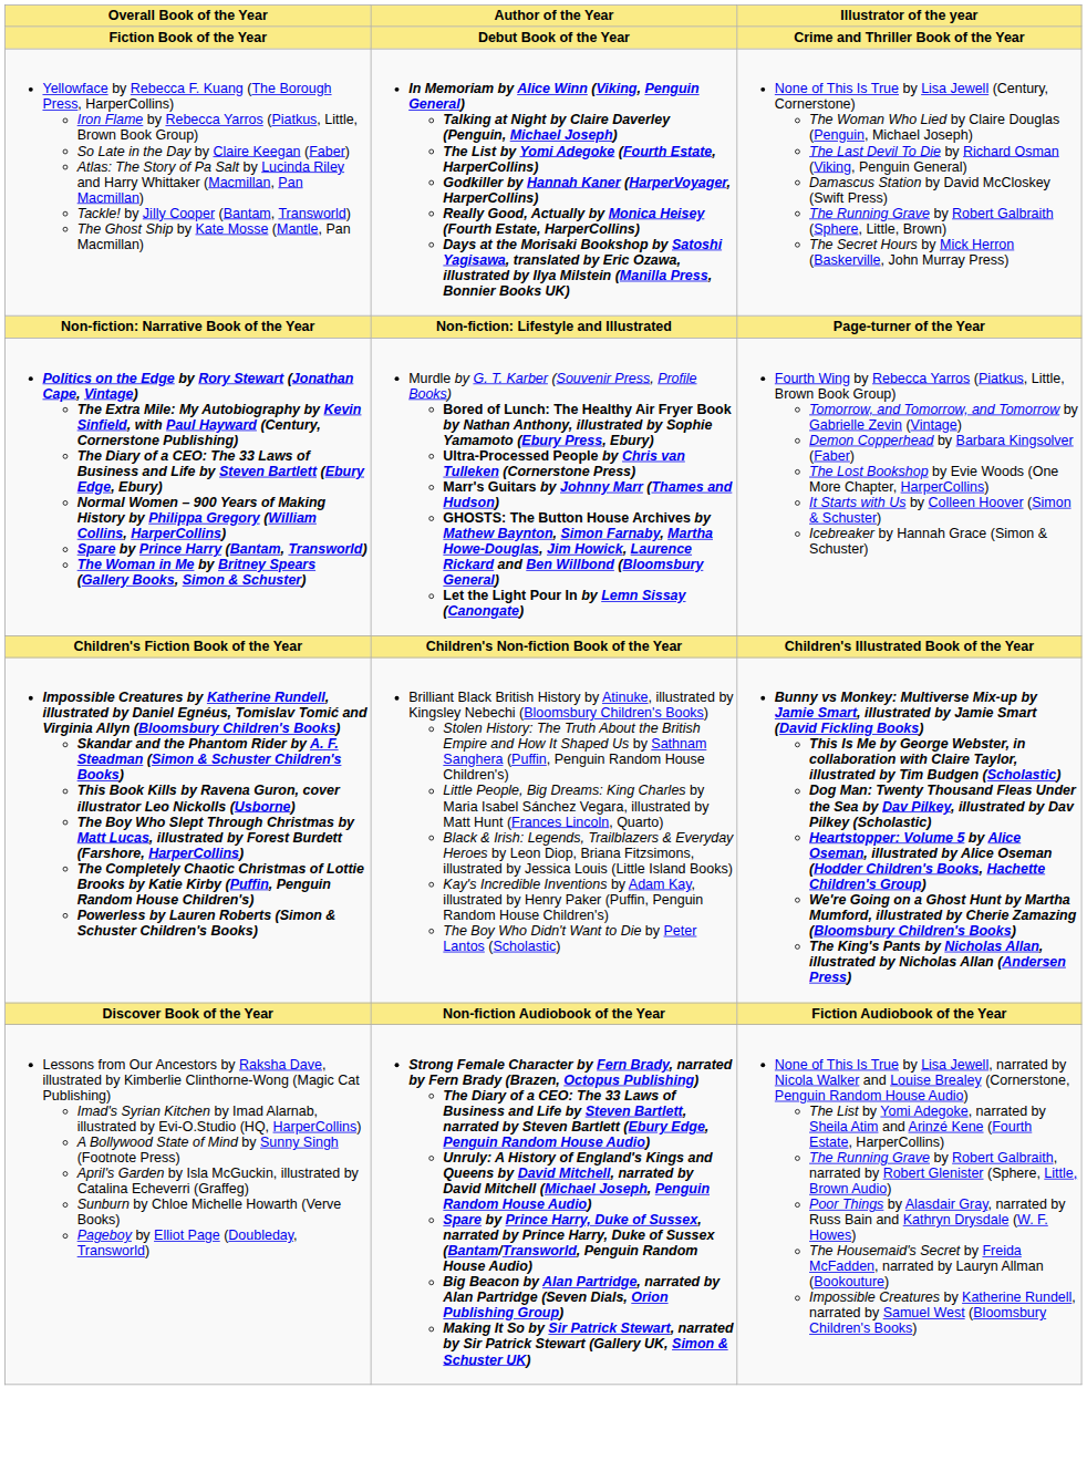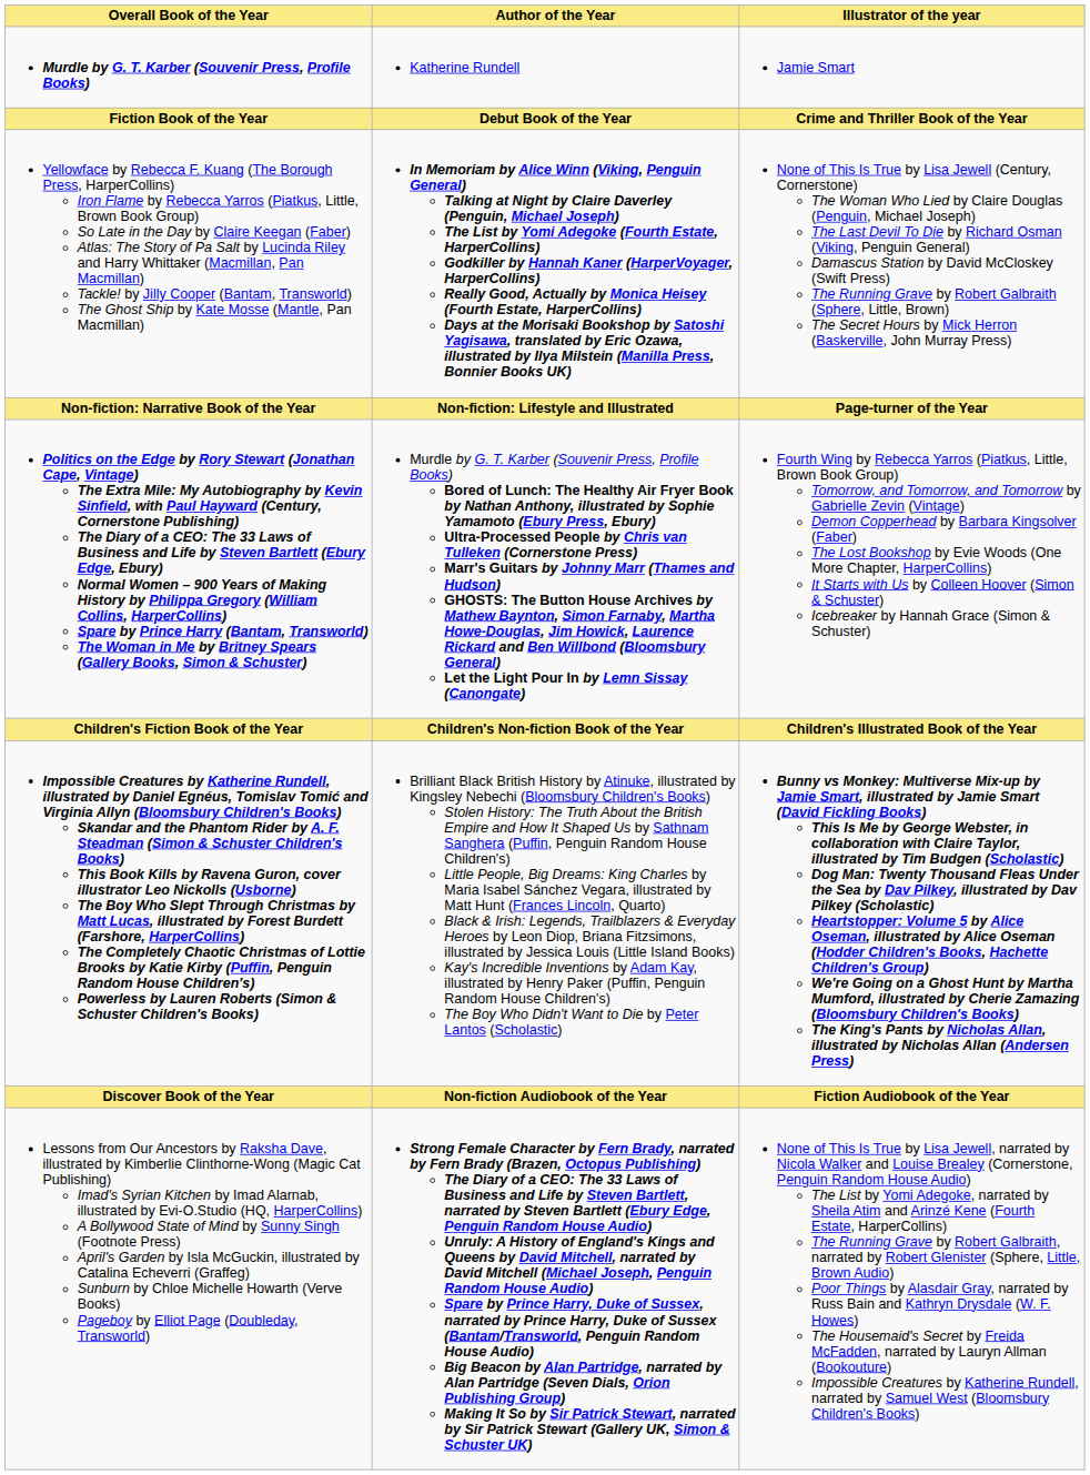 <table class="wikitable" style="font-size:100%">
 <tr>
 <th style="background:#FAEB86;" width="34%">Overall Book of the Year</th>
 <th style="background:#FAEB86;" width="33%">Author of the Year</th>
 <th style="background:#FAEB86;" width="33%">Illustrator of the year</th>
+</tr>
+<tr>
+<td valign="top"><br><ul><li><strong><em>Murdle<em> by <a href='#'>G. T. Karber</a> (<a href='#'>Souvenir Press</a>, <a href='#'>Profile Books</a>)<strong></li></ul></td>
+<td valign="top"><br><ul><li></strong><a href='#'>Katherine Rundell</a><strong></li></ul></td>
+<td valign="top"><br><ul><li></strong><a href='#'>Jamie Smart</a><strong></li></ul></td>
 </tr>
 <tr>
 <th style="background:#FAEB86;" width="34%">Fiction Book of the Year</th>
 <th style="background:#FAEB86;" width="33%">Debut Book of the Year</th>
 <th style="background:#FAEB86;" width="33%">Crime and Thriller Book of the Year</th>
 </tr>
 <tr>
 <td valign="top"><br><ul><li></em></strong><a href='#'>Yellowface</a></em> by <a href='#'>Rebecca F. Kuang</a> (<a href='#'>The Borough Press</a>, HarperCollins)</strong><ul><li><em><a href='#'>Iron Flame</a></em> by <a href='#'>Rebecca Yarros</a> (<a href='#'>Piatkus</a>, Little, Brown Book Group)</li><li><em>So Late in the Day</em> by <a href='#'>Claire Keegan</a> (<a href='#'>Faber</a>)</li><li><em>Atlas: The Story of Pa Salt</em> by <a href='#'>Lucinda Riley</a> and Harry Whittaker (<a href='#'>Macmillan</a>, <a href='#'>Pan Macmillan</a>)</li><li><em>Tackle!</em> by <a href='#'>Jilly Cooper</a> (<a href='#'>Bantam</a>, <a href='#'>Transworld</a>)</li><li><em>The Ghost Ship</em> by <a href='#'>Kate Mosse</a> (<a href='#'>Mantle</a>, Pan Macmillan)</li></ul></li></ul></td>
 <td valign="top"><br><ul><li><strong><em>In Memoriam<em> by <a href='#'>Alice Winn</a> (<a href='#'>Viking</a>, <a href='#'>Penguin General</a>)<strong><ul><li></em>Talking at Night<em> by Claire Daverley (Penguin, <a href='#'>Michael Joseph</a>)</li><li></em>The List<em> by <a href='#'>Yomi Adegoke</a> (<a href='#'>Fourth Estate</a>, HarperCollins)</li><li></em>Godkiller<em> by <a href='#'>Hannah Kaner</a> (<a href='#'>HarperVoyager</a>, HarperCollins)</li><li></em>Really Good, Actually<em> by <a href='#'>Monica Heisey</a> (Fourth Estate, HarperCollins)</li><li></em>Days at the Morisaki Bookshop<em> by <a href='#'>Satoshi Yagisawa</a>, translated by Eric Ozawa, illustrated by Ilya Milstein (<a href='#'>Manilla Press</a>, Bonnier Books UK)</li></ul></li></ul></td>
 <td valign="top"><br><ul><li></em></strong><a href='#'>None of This Is True</a></em> by <a href='#'>Lisa Jewell</a> (Century, Cornerstone)</strong><ul><li><em>The Woman Who Lied</em> by Claire Douglas (<a href='#'>Penguin</a>, Michael Joseph)    </li><li><em><a href='#'>The Last Devil To Die</a></em> by <a href='#'>Richard Osman</a> (<a href='#'>Viking</a>, Penguin General)</li><li><em>Damascus Station</em> by David McCloskey (Swift Press)</li><li><em><a href='#'>The Running Grave</a></em> by <a href='#'>Robert Galbraith</a> (<a href='#'>Sphere</a>, Little, Brown)</li><li><em>The Secret Hours</em> by <a href='#'>Mick Herron</a> (<a href='#'>Baskerville</a>, John Murray Press)</li></ul></li></ul></td>
 </tr>
 <tr>
 <th style="background:#FAEB86;" width="34%">Non-fiction: Narrative Book of the Year</th>
 <th style="background:#FAEB86;" width="34%">Non-fiction: Lifestyle and Illustrated</th>
 <th style="background:#FAEB86;" width="34%">Page-turner of the Year</th>
 </tr>
 <tr>
 <td valign="top"><br><ul><li><strong><em><a href='#'>Politics on the Edge</a><em> by <a href='#'>Rory Stewart</a> (<a href='#'>Jonathan Cape</a>, <a href='#'>Vintage</a>)<strong><ul><li></em>The Extra Mile: My Autobiography<em> by <a href='#'>Kevin Sinfield</a>, with <a href='#'>Paul Hayward</a> (Century, Cornerstone Publishing)</li><li></em>The Diary of a CEO: The 33 Laws of Business and Life<em> by <a href='#'>Steven Bartlett</a> (<a href='#'>Ebury Edge</a>, Ebury)</li><li></em>Normal Women – 900 Years of Making History<em> by <a href='#'>Philippa Gregory</a> (<a href='#'>William Collins</a>, <a href='#'>HarperCollins</a>)</li><li></em><a href='#'>Spare</a><em> by <a href='#'>Prince Harry</a> (<a href='#'>Bantam</a>, <a href='#'>Transworld</a>)</li><li></em><a href='#'>The Woman in Me</a><em> by <a href='#'>Britney Spears</a> (<a href='#'>Gallery Books</a>, <a href='#'>Simon & Schuster</a>)</li></ul></li></ul></td>
 <td valign="top"><br><ul><li></em></strong>Murdle<strong><em> </strong>by <a href='#'>G. T. Karber</a> (<a href='#'>Souvenir Press</a>, <a href='#'>Profile Books</a>)<strong><ul><li></em>Bored of Lunch: The Healthy Air Fryer Book<em> by Nathan Anthony, illustrated by Sophie Yamamoto (<a href='#'>Ebury Press</a>, Ebury)</li><li></em>Ultra-Processed People<em> by <a href='#'>Chris van Tulleken</a> (Cornerstone Press)</li><li></em>Marr's Guitars<em> by <a href='#'>Johnny Marr</a> (<a href='#'>Thames and Hudson</a>)</li><li></em>GHOSTS: The Button House Archives<em> by <a href='#'>Mathew Baynton</a>, <a href='#'>Simon Farnaby</a>, <a href='#'>Martha Howe-Douglas</a>, <a href='#'>Jim Howick</a>, <a href='#'>Laurence Rickard</a> and <a href='#'>Ben Willbond</a> (<a href='#'>Bloomsbury General</a>)</li><li></em>Let the Light Pour In<em> by <a href='#'>Lemn Sissay</a> (<a href='#'>Canongate</a>)</li></ul></li></ul></td>
 <td valign="top"><br><ul><li></em></strong><a href='#'>Fourth Wing</a></em> by <a href='#'>Rebecca Yarros</a> (<a href='#'>Piatkus</a>, Little, Brown Book Group)</strong><ul><li><em><a href='#'>Tomorrow, and Tomorrow, and Tomorrow</a></em> by <a href='#'>Gabrielle Zevin</a> (<a href='#'>Vintage</a>)</li><li><em><a href='#'>Demon Copperhead</a></em> by <a href='#'>Barbara Kingsolver</a> (<a href='#'>Faber</a>)</li><li><em><a href='#'>The Lost Bookshop</a></em> by Evie Woods (One More Chapter, <a href='#'>HarperCollins</a>)</li><li><em><a href='#'>It Starts with Us</a></em> by <a href='#'>Colleen Hoover</a> (<a href='#'>Simon & Schuster</a>)</li><li><em>Icebreaker</em> by Hannah Grace (Simon & Schuster)</li></ul></li></ul></td>
 </tr>
 <tr>
 <th style="background:#FAEB86;" width="34%">Children's Fiction Book of the Year</th>
 <th style="background:#FAEB86;" width="34%">Children's Non-fiction Book of the Year</th>
 <th style="background:#FAEB86;" width="34%">Children's Illustrated Book of the Year</th>
 </tr>
 <tr>
 <td valign="top"><br><ul><li><strong><em>Impossible Creatures<em> by <a href='#'>Katherine Rundell</a>, illustrated by Daniel Egnéus, Tomislav Tomić and Virginia Allyn (<a href='#'>Bloomsbury Children's Books</a>)<strong><ul><li></em>Skandar and the Phantom Rider<em> by <a href='#'>A. F. Steadman</a> (<a href='#'>Simon & Schuster Children's Books</a>)</li><li></em>This Book Kills<em> by Ravena Guron, cover illustrator Leo Nickolls (<a href='#'>Usborne</a>)</li><li></em>The Boy Who Slept Through Christmas<em> by <a href='#'>Matt Lucas</a>, illustrated by Forest Burdett (Farshore, <a href='#'>HarperCollins</a>)</li><li></em>The Completely Chaotic Christmas of Lottie Brooks<em> by Katie Kirby (<a href='#'>Puffin</a>, Penguin Random House Children's)</li><li></em>Powerless<em> by Lauren Roberts (Simon & Schuster Children's Books)</li></ul></li></ul></td>
 <td valign="top"><br><ul><li></em></strong>Brilliant Black British History</em> by <a href='#'>Atinuke</a>, illustrated by Kingsley Nebechi (<a href='#'>Bloomsbury Children's Books</a>)</strong><ul><li><em>Stolen History: The Truth About the British Empire and How It Shaped Us</em> by <a href='#'>Sathnam Sanghera</a> (<a href='#'>Puffin</a>, Penguin Random House Children's)</li><li><em>Little People, Big Dreams: King Charles</em> by Maria Isabel Sánchez Vegara, illustrated by Matt Hunt (<a href='#'>Frances Lincoln</a>, Quarto)</li><li><em>Black & Irish: Legends, Trailblazers & Everyday Heroes</em> by Leon Diop, Briana Fitzsimons, illustrated by Jessica Louis (Little Island Books)</li><li><em>Kay's Incredible Inventions</em> by <a href='#'>Adam Kay</a>, illustrated by Henry Paker (Puffin, Penguin Random House Children's)</li><li><em>The Boy Who Didn't Want to Die</em> by <a href='#'>Peter Lantos</a> (<a href='#'>Scholastic</a>)</li></ul></li></ul></td>
 <td valign="top"><br><ul><li><strong><em>Bunny vs Monkey: Multiverse Mix-up<em> by <a href='#'>Jamie Smart</a>, illustrated by Jamie Smart (<a href='#'>David Fickling Books</a>)<strong><ul><li></em>This Is Me<em> by George Webster, in collaboration with Claire Taylor, illustrated by Tim Budgen (<a href='#'>Scholastic</a>)</li><li></em>Dog Man: Twenty Thousand Fleas Under the Sea<em> by <a href='#'>Dav Pilkey</a>, illustrated by Dav Pilkey (Scholastic)</li><li></em><a href='#'>Heartstopper: Volume 5</a><em> by <a href='#'>Alice Oseman</a>, illustrated by Alice Oseman (<a href='#'>Hodder Children's Books</a>, <a href='#'>Hachette Children's Group</a>)</li><li></em>We're Going on a Ghost Hunt<em> by Martha Mumford, illustrated by Cherie Zamazing (<a href='#'>Bloomsbury Children's Books</a>)</li><li></em>The King's Pants<em> by <a href='#'>Nicholas Allan</a>, illustrated by Nicholas Allan (<a href='#'>Andersen Press</a>)</li></ul></li></ul></td>
 </tr>
 <tr>
 <th style="background:#FAEB86;" width="34%">Discover Book of the Year</th>
 <th style="background:#FAEB86;" width="34%">Non-fiction Audiobook of the Year</th>
 <th style="background:#FAEB86;" width="34%">Fiction Audiobook of the Year</th>
 </tr>
 <tr>
 <td valign="top"><br><ul><li></em></strong>Lessons from Our Ancestors</em> by <a href='#'>Raksha Dave</a>, illustrated by Kimberlie Clinthorne-Wong (Magic Cat Publishing)</strong><ul><li><em>Imad's Syrian Kitchen</em> by Imad Alarnab, illustrated by Evi-O.Studio (HQ, <a href='#'>HarperCollins</a>)</li><li><em>A Bollywood State of Mind</em> by <a href='#'>Sunny Singh</a> (Footnote Press)</li><li><em>April's Garden</em> by Isla McGuckin, illustrated by Catalina Echeverri (Graffeg)</li><li><em>Sunburn</em> by Chloe Michelle Howarth (Verve Books)</li><li><em><a href='#'>Pageboy</a></em> by <a href='#'>Elliot Page</a> (<a href='#'>Doubleday</a>, <a href='#'>Transworld</a>)</li></ul></li></ul></td>
 <td valign="top"><br><ul><li><strong><em>Strong Female Character<em> by <a href='#'>Fern Brady</a>, narrated by Fern Brady (Brazen, <a href='#'>Octopus Publishing</a>)<strong><ul><li></em>The Diary of a CEO: The 33 Laws of Business and Life<em> by <a href='#'>Steven Bartlett</a>, narrated by Steven Bartlett (<a href='#'>Ebury Edge</a>, <a href='#'>Penguin Random House Audio</a>)</li><li></em>Unruly: A History of England's Kings and Queens<em> by <a href='#'>David Mitchell</a>, narrated by David Mitchell (<a href='#'>Michael Joseph</a>, <a href='#'>Penguin Random House Audio</a>)</li><li></em><a href='#'>Spare</a><em> by <a href='#'>Prince Harry, Duke of Sussex</a>, narrated by Prince Harry, Duke of Sussex (<a href='#'>Bantam</a>/<a href='#'>Transworld</a>, Penguin Random House Audio)</li><li></em>Big Beacon<em> by <a href='#'>Alan Partridge</a>, narrated by Alan Partridge (Seven Dials, <a href='#'>Orion Publishing Group</a>)</li><li></em>Making It So<em> by <a href='#'>Sir Patrick Stewart</a>, narrated by Sir Patrick Stewart (Gallery UK, <a href='#'>Simon & Schuster UK</a>)</li></ul></li></ul></td>
 <td valign="top"><br><ul><li></em></strong><a href='#'>None of This Is True</a></em> by <a href='#'>Lisa Jewell</a>, narrated by <a href='#'>Nicola Walker</a> and <a href='#'>Louise Brealey</a> (Cornerstone, <a href='#'>Penguin Random House Audio</a>)</strong><ul><li><em>The List</em> by <a href='#'>Yomi Adegoke</a>, narrated by <a href='#'>Sheila Atim</a> and <a href='#'>Arinzé Kene</a> (<a href='#'>Fourth Estate</a>, HarperCollins)</li><li><em><a href='#'>The Running Grave</a></em> by <a href='#'>Robert Galbraith</a>, narrated by <a href='#'>Robert Glenister</a> (Sphere, <a href='#'>Little, Brown Audio</a>)</li><li><em><a href='#'>Poor Things</a></em> by <a href='#'>Alasdair Gray</a>, narrated by Russ Bain and <a href='#'>Kathryn Drysdale</a> (<a href='#'>W. F. Howes</a>)</li><li><em>The Housemaid's Secret</em> by <a href='#'>Freida McFadden</a>, narrated by Lauryn Allman (<a href='#'>Bookouture</a>)</li><li><em>Impossible Creatures</em> by <a href='#'>Katherine Rundell</a>, narrated by <a href='#'>Samuel West</a> (<a href='#'>Bloomsbury Children's Books</a>)</li></ul></li></ul></td>
 </tr>
 </table>
